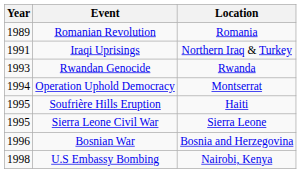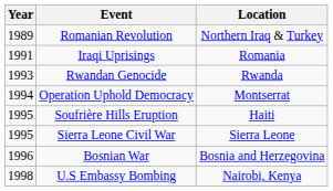 <table class=wikitable style="text-align:center;">
 <tr>
 <th>Year</th>
 <th>Event</th>
 <th>Location</th>
 </tr>
 <tr>
 <td>1989</td>
 <td><a href='#'>Romanian Revolution</a></td>
-<td><a href='#'>Romania</a></td>
+<td><a href='#'>Northern Iraq</a> & <a href='#'>Turkey</a></td>
 </tr>
 <tr>
 <td>1991</td>
 <td><a href='#'>Iraqi Uprisings</a></td>
-<td><a href='#'>Northern Iraq</a> & <a href='#'>Turkey</a></td>
+<td><a href='#'>Romania</a></td>
 </tr>
 <tr>
 <td>1993</td>
 <td><a href='#'>Rwandan Genocide</a></td>
 <td><a href='#'>Rwanda</a></td>
 </tr>
 <tr>
 <td>1994</td>
 <td><a href='#'>Operation Uphold Democracy</a></td>
 <td><a href='#'>Montserrat</a></td>
 </tr>
 <tr>
 <td>1995</td>
 <td><a href='#'>Soufrière Hills Eruption</a></td>
 <td><a href='#'>Haiti</a></td>
 </tr>
 <tr>
 <td>1995</td>
 <td><a href='#'>Sierra Leone Civil War</a></td>
 <td><a href='#'>Sierra Leone</a></td>
 </tr>
 <tr>
 <td>1996</td>
 <td><a href='#'>Bosnian War</a></td>
 <td><a href='#'>Bosnia and Herzegovina</a></td>
 </tr>
 <tr>
 <td>1998</td>
 <td><a href='#'>U.S Embassy Bombing</a></td>
 <td><a href='#'>Nairobi, Kenya</a></td>
 </tr>
 </table>
